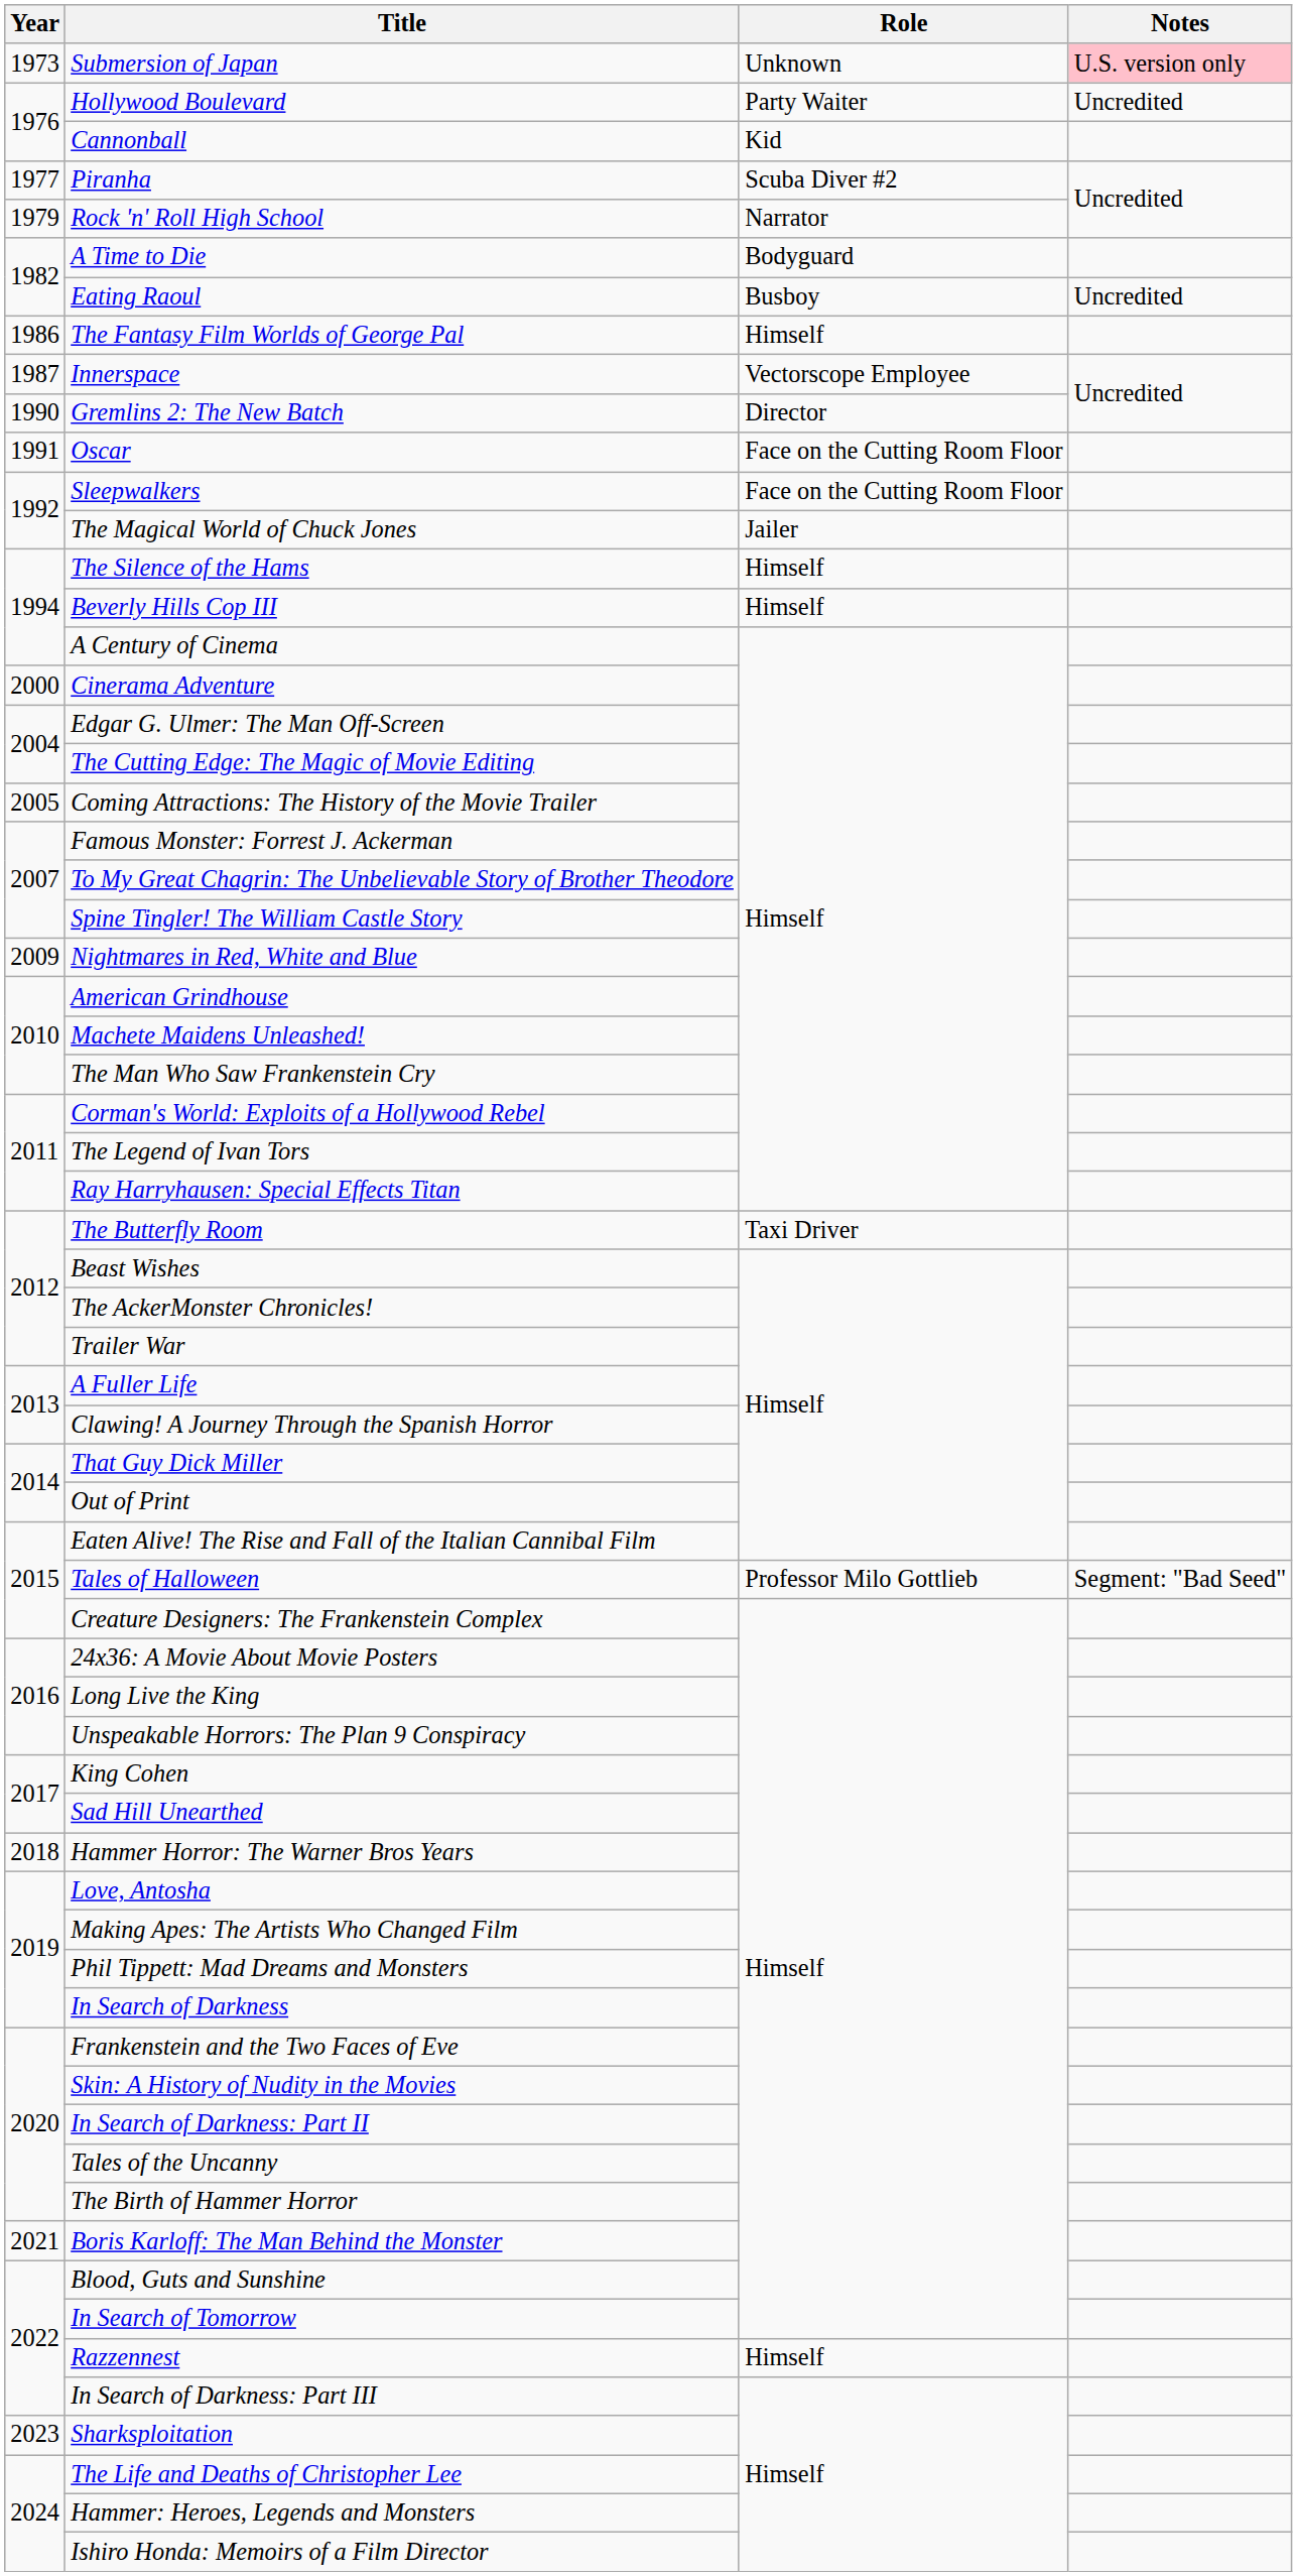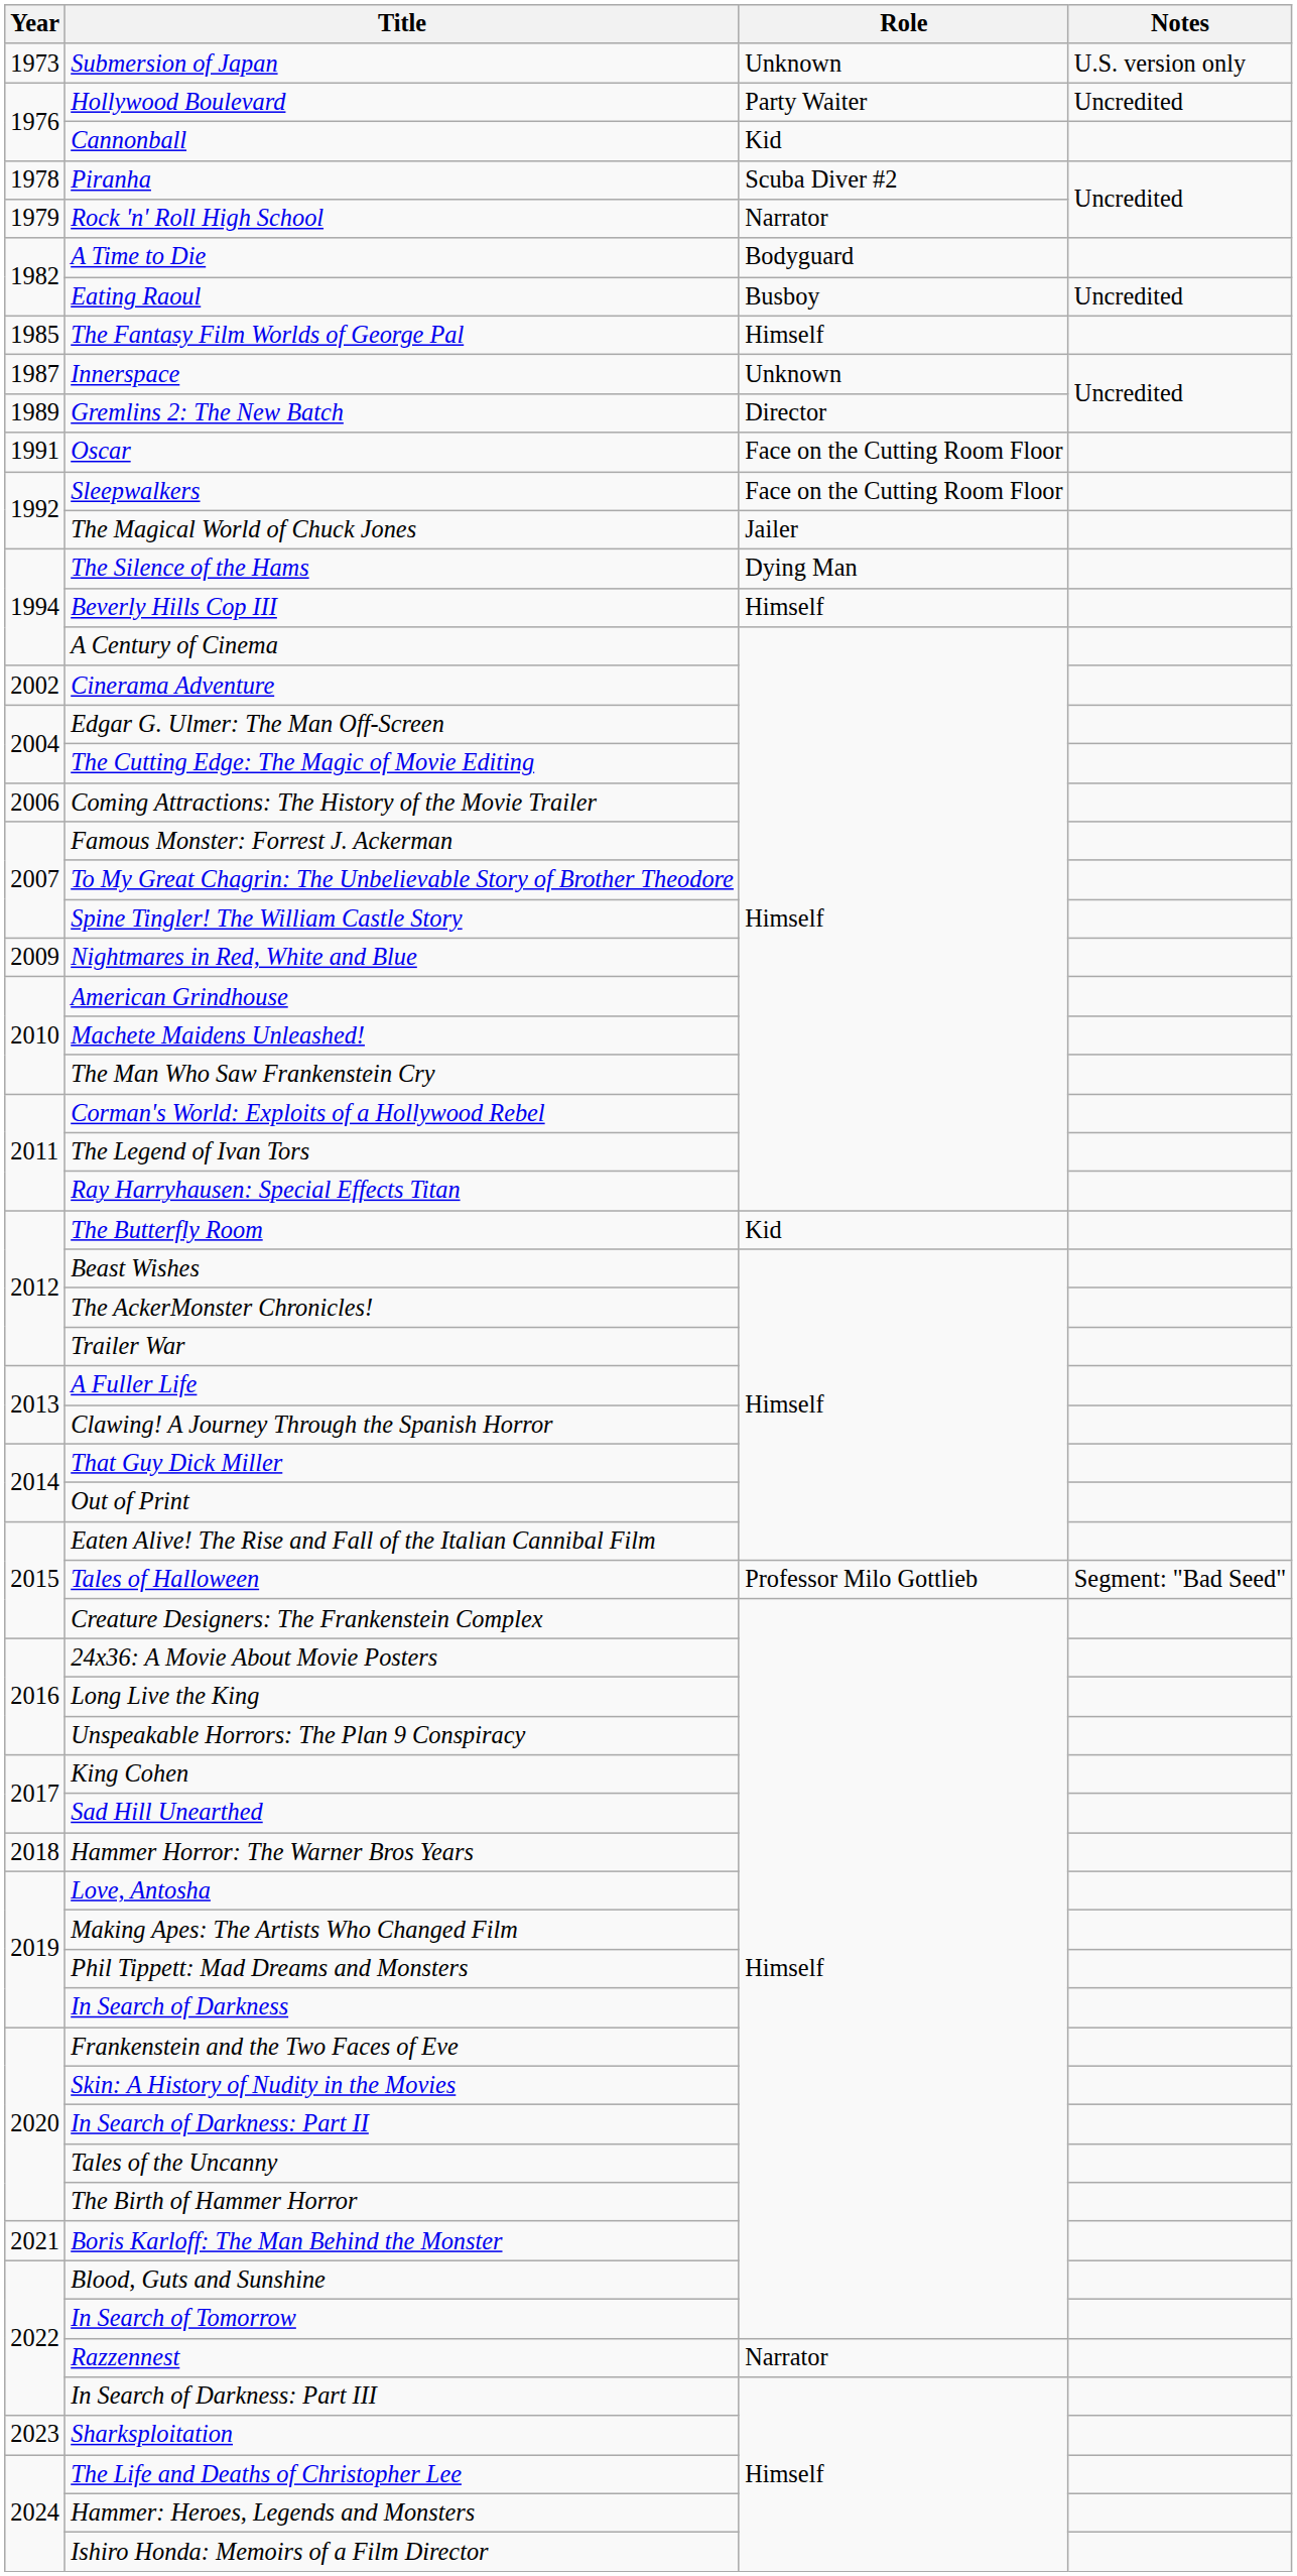 <table class="wikitable">
 <tr>
 <th>Year</th>
 <th>Title</th>
 <th>Role</th>
 <th>Notes</th>
 </tr>
 <tr>
 <td>1973</td>
 <td><em><a href='#'>Submersion of Japan</a></em></td>
 <td>Unknown</td>
-<td style="background: pink;">U.S. version only</td>
+<td>U.S. version only</td>
 </tr>
 <tr>
 <td rowspan="2">1976</td>
 <td><em><a href='#'>Hollywood Boulevard</a></em></td>
 <td>Party Waiter</td>
 <td>Uncredited</td>
 </tr>
 <tr>
 <td><em><a href='#'>Cannonball</a></em></td>
 <td>Kid</td>
 <td></td>
 </tr>
 <tr>
-<td>1977</td>
+<td>1978</td>
 <td><em><a href='#'>Piranha</a></em></td>
 <td>Scuba Diver #2</td>
 <td rowspan="2">Uncredited</td>
 </tr>
 <tr>
 <td>1979</td>
 <td><em><a href='#'>Rock 'n' Roll High School</a></em></td>
 <td>Narrator</td>
 </tr>
 <tr>
 <td rowspan="2">1982</td>
 <td><em><a href='#'>A Time to Die</a></em></td>
 <td>Bodyguard</td>
 <td></td>
 </tr>
 <tr>
 <td><em><a href='#'>Eating Raoul</a></em></td>
 <td>Busboy</td>
 <td>Uncredited</td>
 </tr>
 <tr>
-<td>1986</td>
+<td>1985</td>
 <td><em><a href='#'>The Fantasy Film Worlds of George Pal</a></em></td>
 <td>Himself</td>
 <td></td>
 </tr>
 <tr>
 <td>1987</td>
 <td><em><a href='#'>Innerspace</a></em></td>
-<td>Vectorscope Employee</td>
+<td>Unknown</td>
 <td rowspan="2">Uncredited</td>
 </tr>
 <tr>
-<td>1990</td>
+<td>1989</td>
 <td><em><a href='#'>Gremlins 2: The New Batch</a></em></td>
 <td>Director</td>
 </tr>
 <tr>
 <td>1991</td>
 <td><em><a href='#'>Oscar</a></em></td>
 <td>Face on the Cutting Room Floor</td>
 <td></td>
 </tr>
 <tr>
 <td rowspan="2">1992</td>
 <td><em><a href='#'>Sleepwalkers</a></em></td>
 <td>Face on the Cutting Room Floor</td>
 <td></td>
 </tr>
 <tr>
 <td><em>The Magical World of Chuck Jones</em></td>
 <td>Jailer</td>
 <td></td>
 </tr>
 <tr>
 <td rowspan="3">1994</td>
 <td><em><a href='#'>The Silence of the Hams</a></em></td>
-<td>Himself</td>
+<td>Dying Man</td>
 <td></td>
 </tr>
 <tr>
 <td><em><a href='#'>Beverly Hills Cop III</a></em></td>
 <td>Himself</td>
 <td></td>
 </tr>
 <tr>
 <td><em>A Century of Cinema</em></td>
 <td rowspan="15">Himself</td>
 <td></td>
 </tr>
 <tr>
-<td>2000</td>
+<td>2002</td>
 <td><em><a href='#'>Cinerama Adventure</a></em></td>
 <td></td>
 </tr>
 <tr>
 <td rowspan="2">2004</td>
 <td><em>Edgar G. Ulmer: The Man Off-Screen</em></td>
 <td></td>
 </tr>
 <tr>
 <td><em><a href='#'>The Cutting Edge: The Magic of Movie Editing</a></em></td>
 <td></td>
 </tr>
 <tr>
-<td>2005</td>
+<td>2006</td>
 <td><em>Coming Attractions: The History of the Movie Trailer</em></td>
 <td></td>
 </tr>
 <tr>
 <td rowspan="3">2007</td>
 <td><em>Famous Monster: Forrest J. Ackerman</em></td>
 <td></td>
 </tr>
 <tr>
 <td><em><a href='#'>To My Great Chagrin: The Unbelievable Story of Brother Theodore</a></em></td>
 <td></td>
 </tr>
 <tr>
 <td><em><a href='#'>Spine Tingler! The William Castle Story</a></em></td>
 <td></td>
 </tr>
 <tr>
 <td>2009</td>
 <td><em><a href='#'>Nightmares in Red, White and Blue</a></em></td>
 <td></td>
 </tr>
 <tr>
 <td rowspan="3">2010</td>
 <td><em><a href='#'>American Grindhouse</a></em></td>
 <td></td>
 </tr>
 <tr>
 <td><em><a href='#'>Machete Maidens Unleashed!</a></em></td>
 <td></td>
 </tr>
 <tr>
 <td><em>The Man Who Saw Frankenstein Cry</em></td>
 <td></td>
 </tr>
 <tr>
 <td rowspan="3">2011</td>
 <td><em><a href='#'>Corman's World: Exploits of a Hollywood Rebel</a></em></td>
 <td></td>
 </tr>
 <tr>
 <td><em>The Legend of Ivan Tors</em></td>
 <td></td>
 </tr>
 <tr>
 <td><em><a href='#'>Ray Harryhausen: Special Effects Titan</a></em></td>
 <td></td>
 </tr>
 <tr>
 <td rowspan="4">2012</td>
 <td><em><a href='#'>The Butterfly Room</a></em></td>
-<td>Taxi Driver</td>
+<td>Kid</td>
 <td></td>
 </tr>
 <tr>
 <td><em>Beast Wishes</em></td>
 <td rowspan="8">Himself</td>
 <td></td>
 </tr>
 <tr>
 <td><em>The AckerMonster Chronicles!</em></td>
 <td></td>
 </tr>
 <tr>
 <td><em>Trailer War</em></td>
 <td></td>
 </tr>
 <tr>
 <td rowspan="2">2013</td>
 <td><em><a href='#'>A Fuller Life</a></em></td>
 <td></td>
 </tr>
 <tr>
 <td><em>Clawing! A Journey Through the Spanish Horror</em></td>
 <td></td>
 </tr>
 <tr>
 <td rowspan="2">2014</td>
 <td><em><a href='#'>That Guy Dick Miller</a></em></td>
 <td></td>
 </tr>
 <tr>
 <td><em>Out of Print</em></td>
 <td></td>
 </tr>
 <tr>
 <td rowspan="3">2015</td>
 <td><em>Eaten Alive! The Rise and Fall of the Italian Cannibal Film</em></td>
 <td></td>
 </tr>
 <tr>
 <td><em><a href='#'>Tales of Halloween</a></em></td>
 <td>Professor Milo Gottlieb</td>
 <td>Segment: "Bad Seed"</td>
 </tr>
 <tr>
 <td><em>Creature Designers: The Frankenstein Complex</em></td>
 <td rowspan="19">Himself</td>
 <td></td>
 </tr>
 <tr>
 <td rowspan="3">2016</td>
 <td><em>24x36: A Movie About Movie Posters</em></td>
 <td></td>
 </tr>
 <tr>
 <td><em>Long Live the King</em></td>
 <td></td>
 </tr>
 <tr>
 <td><em>Unspeakable Horrors: The Plan 9 Conspiracy</em></td>
 <td></td>
 </tr>
 <tr>
 <td rowspan="2">2017</td>
 <td><em>King Cohen</em></td>
 <td></td>
 </tr>
 <tr>
 <td><em><a href='#'>Sad Hill Unearthed</a></em></td>
 <td></td>
 </tr>
 <tr>
 <td>2018</td>
 <td><em>Hammer Horror: The Warner Bros Years</em></td>
 <td></td>
 </tr>
 <tr>
 <td rowspan="4">2019</td>
 <td><em><a href='#'>Love, Antosha</a></em></td>
 <td></td>
 </tr>
 <tr>
 <td><em>Making Apes: The Artists Who Changed Film</em></td>
 <td></td>
 </tr>
 <tr>
 <td><em>Phil Tippett: Mad Dreams and Monsters</em></td>
 <td></td>
 </tr>
 <tr>
 <td><em><a href='#'>In Search of Darkness</a></em></td>
 <td></td>
 </tr>
 <tr>
 <td rowspan="5">2020</td>
 <td><em>Frankenstein and the Two Faces of Eve</em></td>
 <td></td>
 </tr>
 <tr>
 <td><em><a href='#'>Skin: A History of Nudity in the Movies</a></em></td>
 <td></td>
 </tr>
 <tr>
 <td><em><a href='#'>In Search of Darkness: Part II</a></em></td>
 <td></td>
 </tr>
 <tr>
 <td><em>Tales of the Uncanny</em></td>
 <td></td>
 </tr>
 <tr>
 <td><em>The Birth of Hammer Horror</em></td>
 <td></td>
 </tr>
 <tr>
 <td>2021</td>
 <td><em><a href='#'>Boris Karloff: The Man Behind the Monster</a></em></td>
 <td></td>
 </tr>
 <tr>
 <td rowspan="4">2022</td>
 <td><em>Blood, Guts and Sunshine</em></td>
 <td></td>
 </tr>
 <tr>
 <td><em><a href='#'>In Search of Tomorrow</a></em></td>
 <td></td>
 </tr>
 <tr>
 <td><em><a href='#'>Razzennest</a></em></td>
-<td>Himself</td>
+<td>Narrator</td>
 <td></td>
 </tr>
 <tr>
 <td><em>In Search of Darkness: Part III</em></td>
 <td rowspan="5">Himself</td>
 <td></td>
 </tr>
 <tr>
 <td>2023</td>
 <td><em><a href='#'>Sharksploitation</a></em></td>
 <td></td>
 </tr>
 <tr>
 <td rowspan="3">2024</td>
 <td><em><a href='#'>The Life and Deaths of Christopher Lee</a></em></td>
 <td></td>
 </tr>
 <tr>
 <td><em>Hammer: Heroes, Legends and Monsters</em></td>
 <td></td>
 </tr>
 <tr>
 <td><em>Ishiro Honda: Memoirs of a Film Director</em></td>
 <td></td>
 </tr>
 </table>
